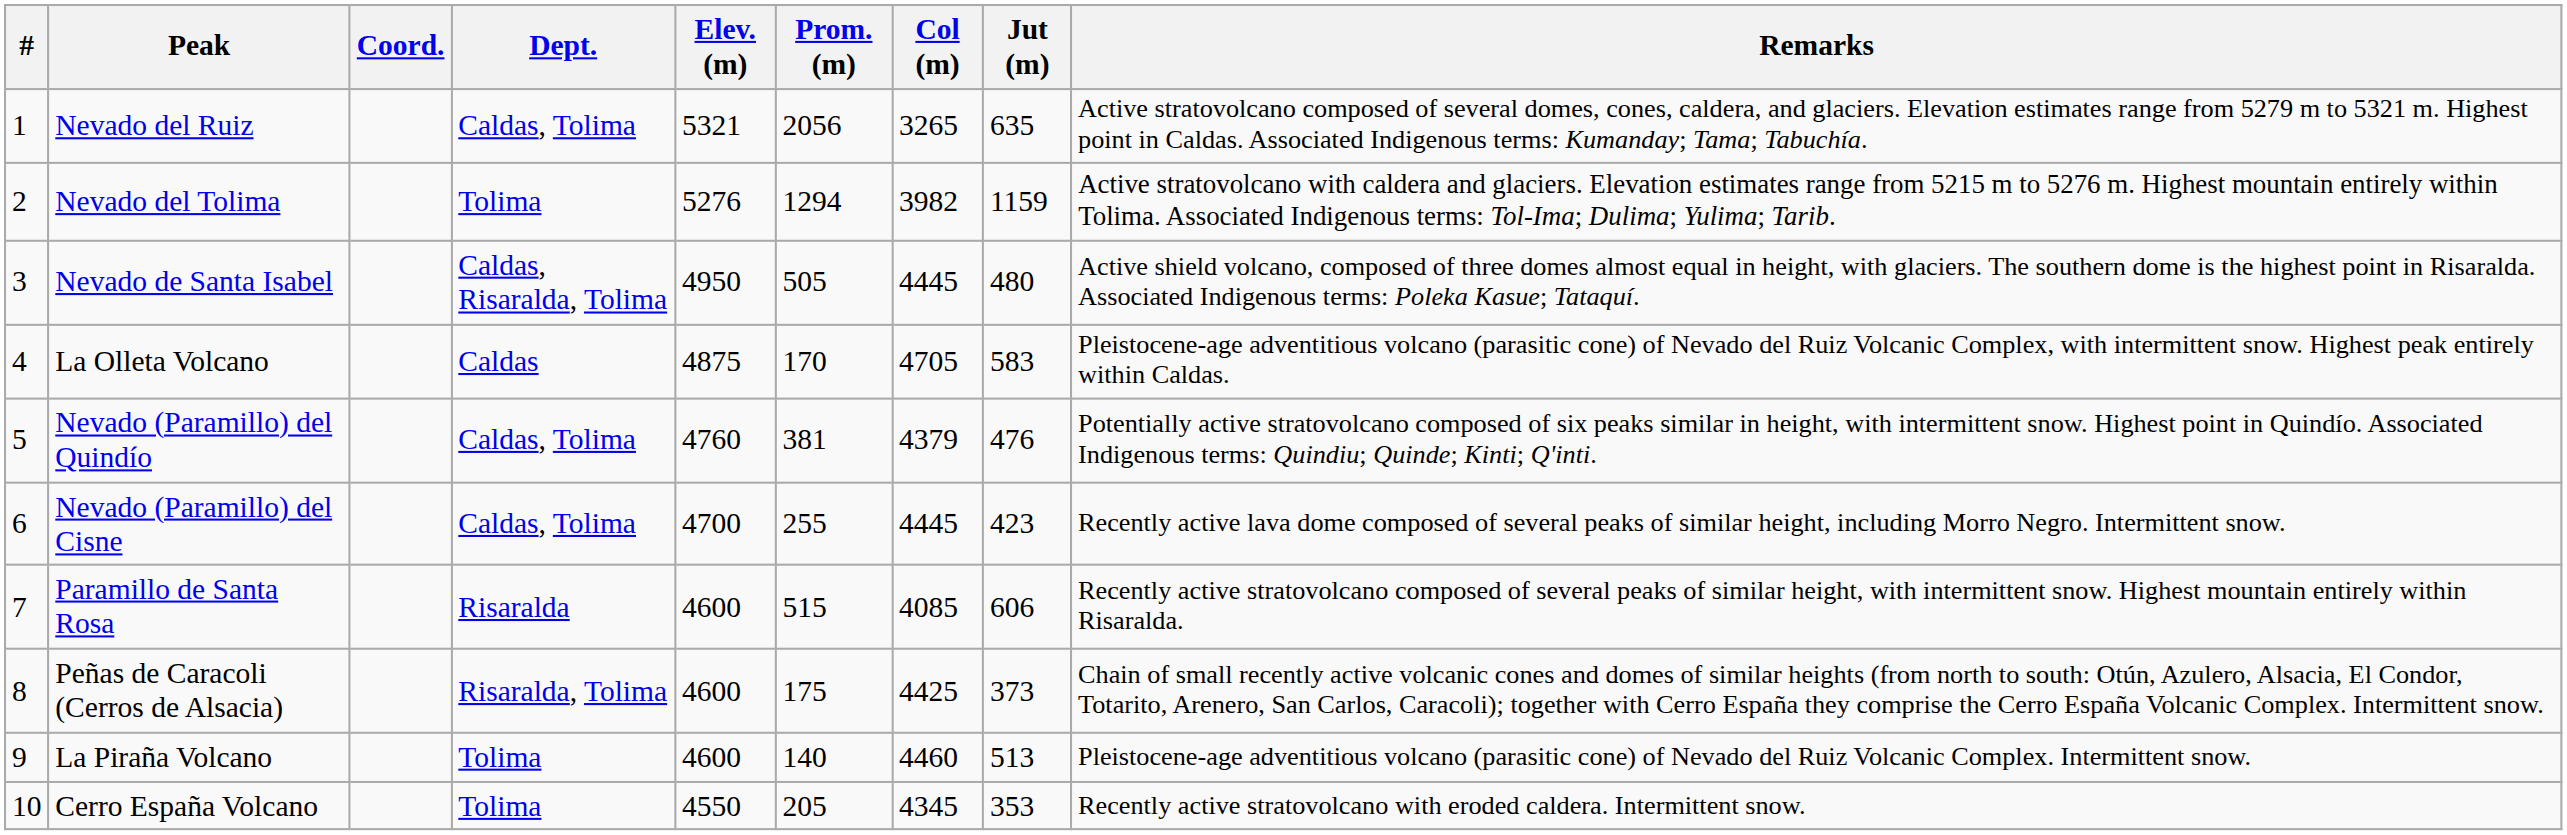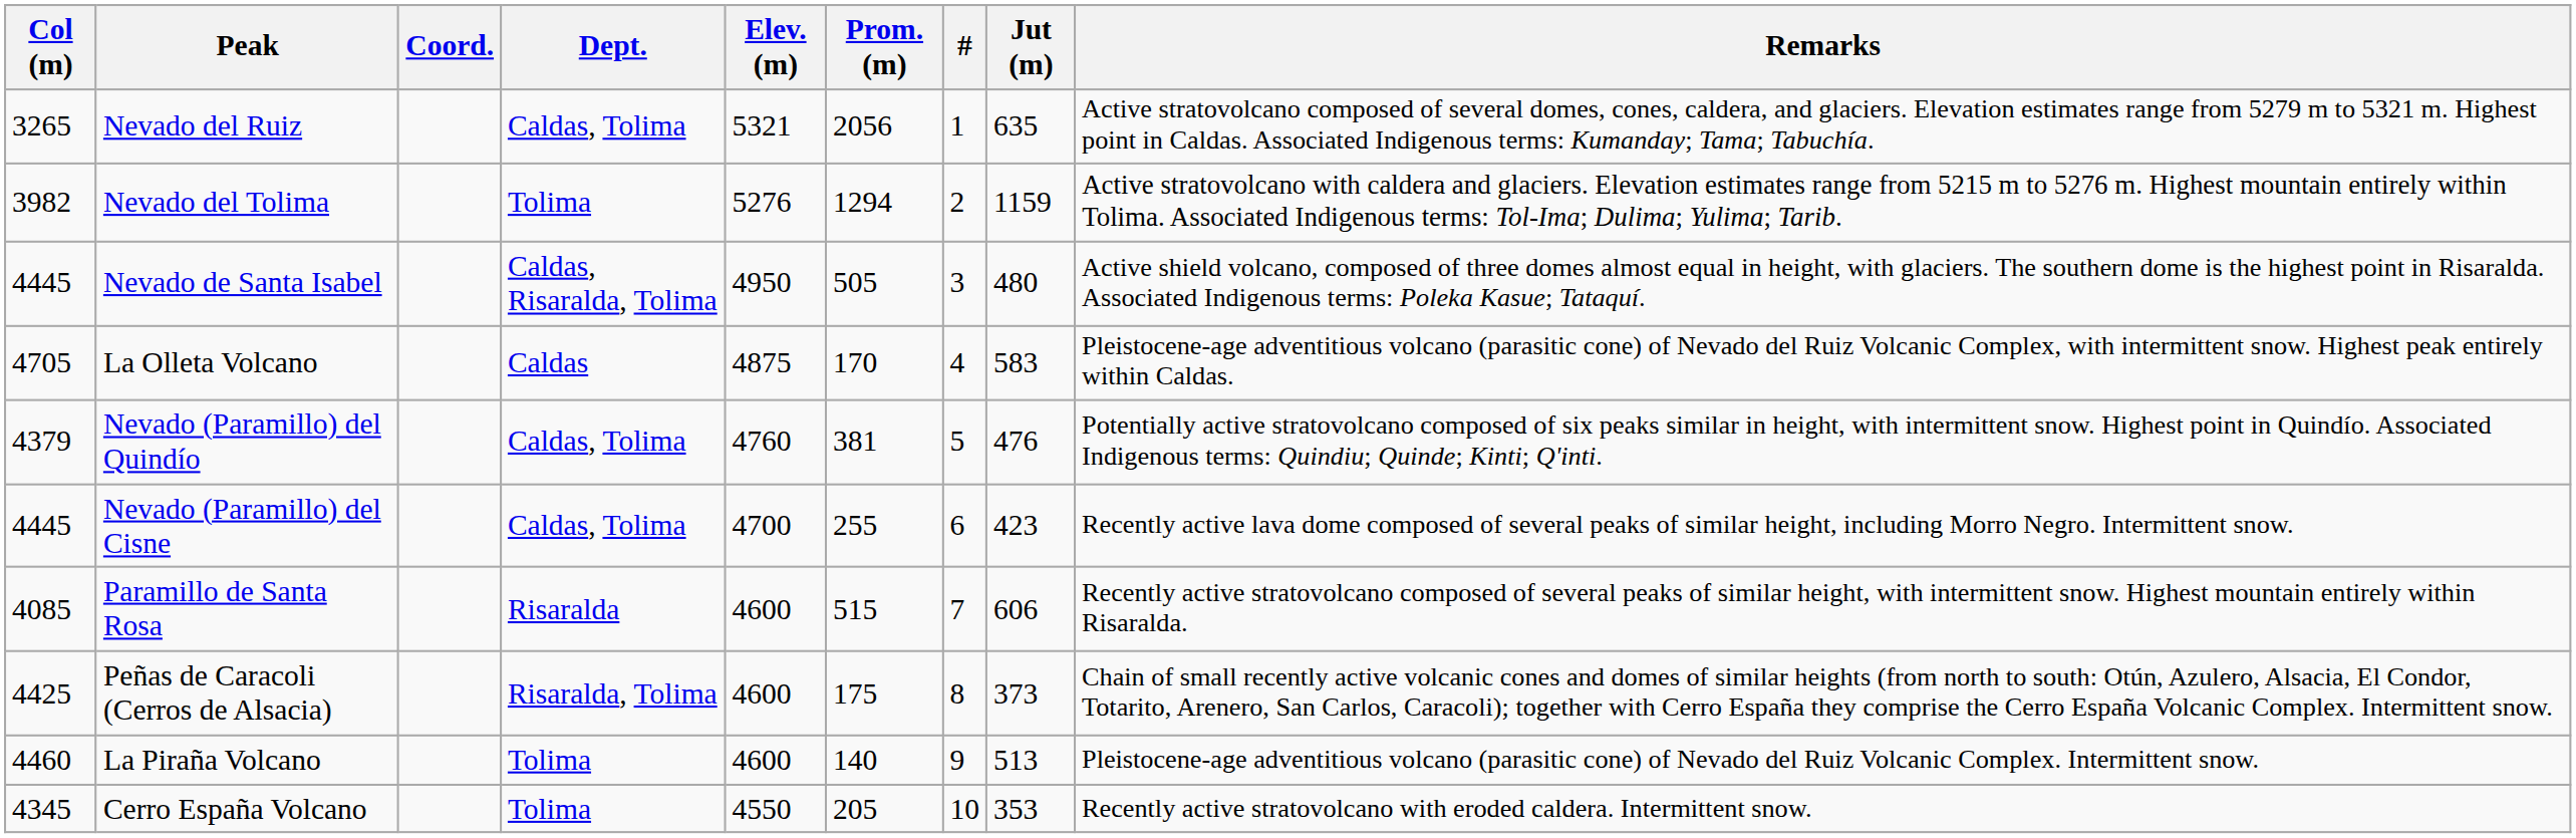 <table class="wikitable sortable">
 <tr>
-<th style="font-size: 90%;">#</th>
+<th style="font-size: 90%;"><a href='#'>Col</a> (m)</th>
 <th style="font-size: 90%;">Peak</th>
 <th style="font-size: 90%;"><a href='#'>Coord.</a></th>
 <th style="font-size: 90%;"><a href='#'>Dept.</a></th>
 <th style="font-size: 90%;"><a href='#'>Elev.</a> (m)</th>
 <th style="font-size: 90%;"><a href='#'>Prom.</a> (m)</th>
-<th style="font-size: 90%;"><a href='#'>Col</a> (m)</th>
+<th style="font-size: 90%;">#</th>
 <th style="font-size: 90%;">Jut (m)</th>
 <th style="font-size: 90%;">Remarks</th>
 </tr>
 <tr>
-<td style="font-size: 90%;">1</td>
+<td style="font-size: 90%;">3265</td>
 <td style="font-size: 90%;"><a href='#'>Nevado del Ruiz</a></td>
 <td style="font-size: 90%;"></td>
 <td style="font-size: 90%;"><a href='#'>Caldas</a>, <a href='#'>Tolima</a></td>
 <td style="font-size: 90%;">5321</td>
 <td style="font-size: 90%;">2056</td>
-<td style="font-size: 90%;">3265</td>
+<td style="font-size: 90%;">1</td>
 <td style="font-size: 90%;">635</td>
 <td style="font-size: 80%;">Active stratovolcano composed of several domes, cones, caldera, and glaciers. Elevation estimates range from 5279 m to 5321 m.  Highest point in Caldas. Associated Indigenous terms: <em>Kumanday</em>; <em>Tama</em>; <em>Tabuchía</em>.</td>
 </tr>
 <tr>
-<td style="font-size: 90%;">2</td>
+<td style="font-size: 90%;">3982</td>
 <td style="font-size: 90%;"><a href='#'>Nevado del Tolima</a></td>
 <td style="font-size: 90%;"></td>
 <td style="font-size: 90%;"><a href='#'>Tolima</a></td>
 <td style="font-size: 90%;">5276</td>
 <td style="font-size: 90%;">1294</td>
-<td style="font-size: 90%;">3982</td>
+<td style="font-size: 90%;">2</td>
 <td style="font-size: 90%;">1159</td>
 <td style="font-size: 82%;">Active stratovolcano with caldera and glaciers. Elevation estimates range from 5215 m to 5276 m. Highest mountain entirely within Tolima. Associated Indigenous terms: <em>Tol-Ima</em>; <em>Dulima</em>; <em>Yulima</em>; <em>Tarib</em>.</td>
 </tr>
 <tr>
-<td style="font-size: 90%;">3</td>
+<td style="font-size: 90%;">4445</td>
 <td style="font-size: 90%;"><a href='#'>Nevado de Santa Isabel</a></td>
 <td style="font-size: 90%;"></td>
 <td style="font-size: 90%;"><a href='#'>Caldas</a>, <a href='#'>Risaralda</a>, <a href='#'>Tolima</a></td>
 <td style="font-size: 90%;">4950</td>
 <td style="font-size: 90%;">505</td>
-<td style="font-size: 90%;">4445</td>
+<td style="font-size: 90%;">3</td>
 <td style="font-size: 90%;">480</td>
 <td style="font-size: 80%;">Active shield volcano, composed of three domes almost equal in height, with glaciers. The southern dome is the highest point in Risaralda. Associated Indigenous terms: <em>Poleka Kasue</em>; <em>Tataquí</em>.</td>
 </tr>
 <tr>
-<td style="font-size: 90%;">4</td>
+<td style="font-size: 90%;">4705</td>
 <td style="font-size: 90%;">La Olleta Volcano</td>
 <td style="font-size: 90%;"></td>
 <td style="font-size: 90%;"><a href='#'>Caldas</a></td>
 <td style="font-size: 90%;">4875</td>
 <td style="font-size: 90%;">170</td>
-<td style="font-size: 90%;">4705</td>
+<td style="font-size: 90%;">4</td>
 <td style="font-size: 90%;">583</td>
 <td style="font-size: 80%;">Pleistocene-age adventitious volcano (parasitic cone) of Nevado del Ruiz Volcanic Complex,  with intermittent snow. Highest peak entirely within Caldas.</td>
 </tr>
 <tr>
-<td style="font-size: 90%;">5</td>
+<td style="font-size: 90%;">4379</td>
 <td style="font-size: 90%;"><a href='#'>Nevado (Paramillo) del Quindío</a></td>
 <td style="font-size: 90%;"></td>
 <td style="font-size: 90%;"><a href='#'>Caldas</a>, <a href='#'>Tolima</a></td>
 <td style="font-size: 90%;">4760</td>
 <td style="font-size: 90%;">381</td>
-<td style="font-size: 90%;">4379</td>
+<td style="font-size: 90%;">5</td>
 <td style="font-size: 90%;">476</td>
 <td style="font-size: 80%;">Potentially active stratovolcano composed of six peaks similar in height, with intermittent snow.  Highest point in Quindío. Associated Indigenous terms: <em>Quindiu</em>; <em>Quinde</em>; <em>Kinti</em>; <em>Q'inti</em>.</td>
 </tr>
 <tr>
-<td style="font-size: 90%;">6</td>
+<td style="font-size: 90%;">4445</td>
 <td style="font-size: 90%;"><a href='#'>Nevado (Paramillo) del Cisne</a></td>
 <td style="font-size: 90%;"></td>
 <td style="font-size: 90%;"><a href='#'>Caldas</a>, <a href='#'>Tolima</a></td>
 <td style="font-size: 90%;">4700</td>
 <td style="font-size: 90%;">255</td>
-<td style="font-size: 90%;">4445</td>
+<td style="font-size: 90%;">6</td>
 <td style="font-size: 90%;">423</td>
 <td style="font-size: 80%;">Recently active lava dome composed of several peaks of similar height, including Morro Negro. Intermittent snow.</td>
 </tr>
 <tr>
-<td style="font-size: 90%;">7</td>
+<td style="font-size: 90%;">4085</td>
 <td style="font-size: 90%;"><a href='#'>Paramillo de Santa Rosa</a></td>
 <td style="font-size: 90%;"></td>
 <td style="font-size: 90%;"><a href='#'>Risaralda</a></td>
 <td style="font-size: 90%;">4600</td>
 <td style="font-size: 90%;">515</td>
-<td style="font-size: 90%;">4085</td>
+<td style="font-size: 90%;">7</td>
 <td style="font-size: 90%;">606</td>
 <td style="font-size: 80%;">Recently active stratovolcano composed of several peaks of similar height, with intermittent snow.  Highest mountain entirely within Risaralda.</td>
 </tr>
 <tr>
-<td style="font-size: 90%;">8</td>
+<td style="font-size: 90%;">4425</td>
 <td style="font-size: 90%;">Peñas de Caracoli (Cerros de Alsacia)</td>
 <td style="font-size: 90%;"></td>
 <td style="font-size: 90%;"><a href='#'>Risaralda</a>, <a href='#'>Tolima</a></td>
 <td style="font-size: 90%;">4600</td>
 <td style="font-size: 90%;">175</td>
-<td style="font-size: 90%;">4425</td>
+<td style="font-size: 90%;">8</td>
 <td style="font-size: 90%;">373</td>
 <td style="font-size: 80%;">Chain of small recently active volcanic cones and domes of similar heights (from north to south: Otún, Azulero, Alsacia, El Condor, Totarito, Arenero, San Carlos, Caracoli); together with Cerro España they comprise the Cerro España Volcanic Complex. Intermittent snow.</td>
 </tr>
 <tr>
-<td style="font-size: 90%;">9</td>
+<td style="font-size: 90%;">4460</td>
 <td style="font-size: 90%;">La Piraña Volcano</td>
 <td style="font-size: 90%;"></td>
 <td style="font-size: 90%;"><a href='#'>Tolima</a></td>
 <td style="font-size: 90%;">4600</td>
 <td style="font-size: 90%;">140</td>
-<td style="font-size: 90%;">4460</td>
+<td style="font-size: 90%;">9</td>
 <td style="font-size: 90%;">513</td>
 <td style="font-size: 80%;">Pleistocene-age adventitious volcano (parasitic cone) of Nevado del Ruiz Volcanic Complex. Intermittent snow.</td>
 </tr>
 <tr>
-<td style="font-size: 90%;">10</td>
+<td style="font-size: 90%;">4345</td>
 <td style="font-size: 90%;">Cerro España Volcano</td>
 <td style="font-size: 90%;"></td>
 <td style="font-size: 90%;"><a href='#'>Tolima</a></td>
 <td style="font-size: 90%;">4550</td>
 <td style="font-size: 90%;">205</td>
-<td style="font-size: 90%;">4345</td>
+<td style="font-size: 90%;">10</td>
 <td style="font-size: 90%;">353</td>
 <td style="font-size: 80%;">Recently active stratovolcano with eroded caldera. Intermittent snow.</td>
 </tr>
 </table>
